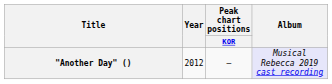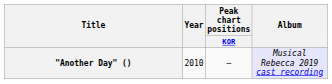 <table class="wikitable plainrowheaders" style="text-align:center" border="1">
 <tr>
 <th rowspan="2" style="width:22em">Title</th>
 <th rowspan="2" style="width:2em">Year</th>
 <th>Peak chart positions</th>
 <th rowspan="2" style="width:9em">Album</th>
 </tr>
 <tr>
 <th scope="col" style="width:2em;font-size:90%"><a href='#'>KOR</a></th>
 </tr>
 <tr>
 <th scope="row">"Another Day" ()<br></th>
-<td>2012</td>
+<td>2010</td>
 <td>—</td>
 <td style="background: lavender;"><em>Musical Rebecca 2019 <a href='#'>cast recording</a></em></td>
 </tr>
 </table>
